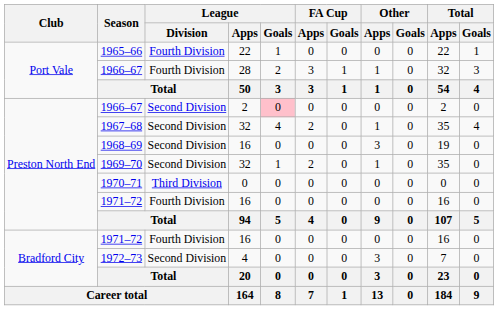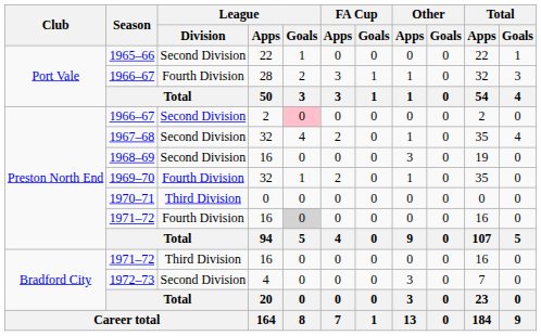 <table class="wikitable" style="text-align: center;">
 <tr>
 <th rowspan="2">Club</th>
 <th rowspan="2">Season</th>
 <th colspan="3">League</th>
 <th colspan="2">FA Cup</th>
 <th colspan="2">Other</th>
 <th colspan="2">Total</th>
 </tr>
 <tr>
 <th>Division</th>
 <th>Apps</th>
 <th>Goals</th>
 <th>Apps</th>
 <th>Goals</th>
 <th>Apps</th>
 <th>Goals</th>
 <th>Apps</th>
 <th>Goals</th>
 </tr>
 <tr>
 <td rowspan="3"><a href='#'>Port Vale</a></td>
 <td><a href='#'>1965–66</a></td>
-<td><a href='#'>Fourth Division</a></td>
+<td>Second Division</td>
 <td>22</td>
 <td>1</td>
 <td>0</td>
 <td>0</td>
 <td>0</td>
 <td>0</td>
 <td>22</td>
 <td>1</td>
 </tr>
 <tr>
 <td><a href='#'>1966–67</a></td>
 <td>Fourth Division</td>
 <td>28</td>
 <td>2</td>
 <td>3</td>
 <td>1</td>
 <td>1</td>
 <td>0</td>
 <td>32</td>
 <td>3</td>
 </tr>
 <tr>
 <th colspan="2">Total</th>
 <th>50</th>
 <th>3</th>
 <th>3</th>
 <th>1</th>
 <th>1</th>
 <th>0</th>
 <th>54</th>
 <th>4</th>
 </tr>
 <tr>
 <td rowspan="7"><a href='#'>Preston North End</a></td>
 <td><a href='#'>1966–67</a></td>
 <td><a href='#'>Second Division</a></td>
 <td>2</td>
 <td style="background: pink;">0</td>
 <td>0</td>
 <td>0</td>
 <td>0</td>
 <td>0</td>
 <td>2</td>
 <td>0</td>
 </tr>
 <tr>
 <td><a href='#'>1967–68</a></td>
 <td>Second Division</td>
 <td>32</td>
 <td>4</td>
 <td>2</td>
 <td>0</td>
 <td>1</td>
 <td>0</td>
 <td>35</td>
 <td>4</td>
 </tr>
 <tr>
 <td><a href='#'>1968–69</a></td>
 <td>Second Division</td>
 <td>16</td>
 <td>0</td>
 <td>0</td>
 <td>0</td>
 <td>3</td>
 <td>0</td>
 <td>19</td>
 <td>0</td>
 </tr>
 <tr>
 <td><a href='#'>1969–70</a></td>
-<td>Second Division</td>
+<td><a href='#'>Fourth Division</a></td>
 <td>32</td>
 <td>1</td>
 <td>2</td>
 <td>0</td>
 <td>1</td>
 <td>0</td>
 <td>35</td>
 <td>0</td>
 </tr>
 <tr>
 <td><a href='#'>1970–71</a></td>
 <td><a href='#'>Third Division</a></td>
 <td>0</td>
 <td>0</td>
 <td>0</td>
 <td>0</td>
 <td>0</td>
 <td>0</td>
 <td>0</td>
 <td>0</td>
 </tr>
 <tr>
 <td><a href='#'>1971–72</a></td>
 <td>Fourth Division</td>
 <td>16</td>
-<td>0</td>
+<td style="background: lightgrey;">0</td>
 <td>0</td>
 <td>0</td>
 <td>0</td>
 <td>0</td>
 <td>16</td>
 <td>0</td>
 </tr>
 <tr>
 <th colspan="2">Total</th>
 <th>94</th>
 <th>5</th>
 <th>4</th>
 <th>0</th>
 <th>9</th>
 <th>0</th>
 <th>107</th>
 <th>5</th>
 </tr>
 <tr>
 <td rowspan="3"><a href='#'>Bradford City</a></td>
 <td><a href='#'>1971–72</a></td>
-<td>Fourth Division</td>
+<td>Third Division</td>
 <td>16</td>
 <td>0</td>
 <td>0</td>
 <td>0</td>
 <td>0</td>
 <td>0</td>
 <td>16</td>
 <td>0</td>
 </tr>
 <tr>
 <td><a href='#'>1972–73</a></td>
 <td>Second Division</td>
 <td>4</td>
 <td>0</td>
 <td>0</td>
 <td>0</td>
 <td>3</td>
 <td>0</td>
 <td>7</td>
 <td>0</td>
 </tr>
 <tr>
 <th colspan="2">Total</th>
 <th>20</th>
 <th>0</th>
 <th>0</th>
 <th>0</th>
 <th>3</th>
 <th>0</th>
 <th>23</th>
 <th>0</th>
 </tr>
 <tr>
 <th colspan="3">Career total</th>
 <th>164</th>
 <th>8</th>
 <th>7</th>
 <th>1</th>
 <th>13</th>
 <th>0</th>
 <th>184</th>
 <th>9</th>
 </tr>
 </table>
